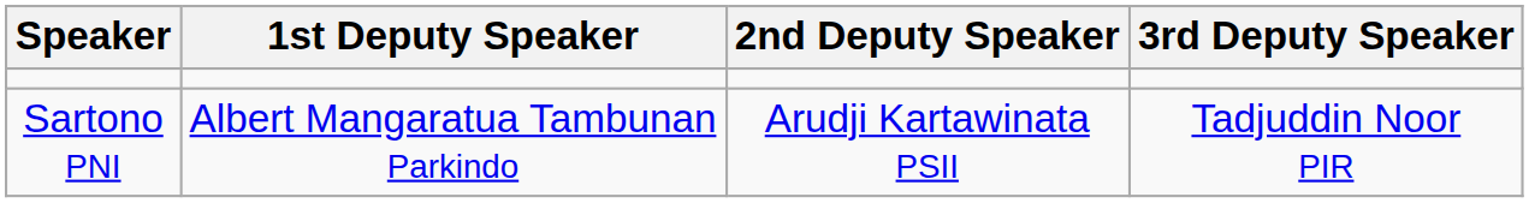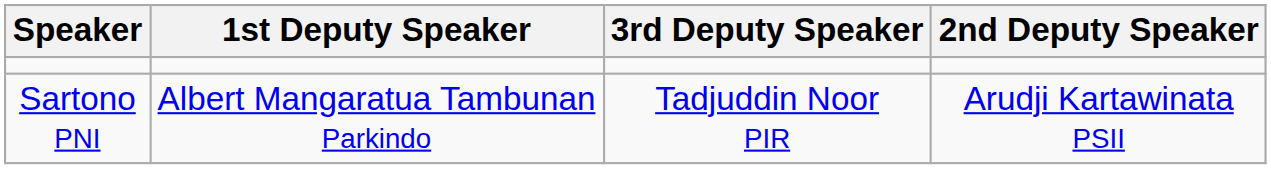 <table class="wikitable" style="text-align: center">
 <tr>
 <th>Speaker</th>
 <th>1st Deputy Speaker</th>
+<th>3rd Deputy Speaker</th>
 <th>2nd Deputy Speaker</th>
-<th>3rd Deputy Speaker</th>
 </tr>
 <tr>
 <td></td>
 <td></td>
 <td></td>
 <td></td>
 </tr>
 <tr>
 <td><a href='#'>Sartono</a><br><small><a href='#'>PNI</a></small></td>
 <td><a href='#'>Albert Mangaratua Tambunan</a><br><small><a href='#'>Parkindo</a></small></td>
+<td><a href='#'>Tadjuddin Noor</a><br><small><a href='#'>PIR</a></small></td>
 <td><a href='#'>Arudji Kartawinata</a><br><small><a href='#'>PSII</a></small></td>
-<td><a href='#'>Tadjuddin Noor</a><br><small><a href='#'>PIR</a></small></td>
 </tr>
 </table>
